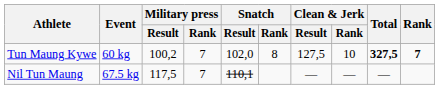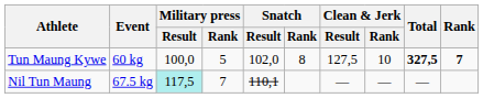 <table class="wikitable" style="font-size:90%">
 <tr>
 <th rowspan="2">Athlete</th>
 <th rowspan="2">Event</th>
 <th colspan="2">Military press</th>
 <th colspan="2">Snatch</th>
 <th colspan="2">Clean & Jerk</th>
 <th rowspan="2">Total</th>
 <th rowspan="2">Rank</th>
 </tr>
 <tr style="font-size:95%">
 <th>Result</th>
 <th>Rank</th>
 <th>Result</th>
 <th>Rank</th>
 <th>Result</th>
 <th>Rank</th>
 </tr>
 <tr align=center>
 <td align=left><a href='#'>Tun Maung Kywe</a></td>
 <td style="text-align:left;"><a href='#'>60 kg</a></td>
-<td>100,2</td>
-<td>7</td>
+<td>100,0</td>
+<td>5</td>
 <td>102,0</td>
 <td>8</td>
 <td>127,5</td>
 <td>10</td>
 <td><strong>327,5</strong></td>
 <td><strong>7</strong></td>
 </tr>
 <tr align=center>
 <td align=left><a href='#'>Nil Tun Maung</a></td>
 <td style="text-align:left;"><a href='#'>67.5 kg</a></td>
-<td>117,5</td>
+<td style="background: paleturquoise;">117,5</td>
 <td>7</td>
 <td><s>110,1</s></td>
 <td></td>
 <td>—</td>
 <td>—</td>
 <td>—</td>
 <td></td>
 </tr>
 </table>
